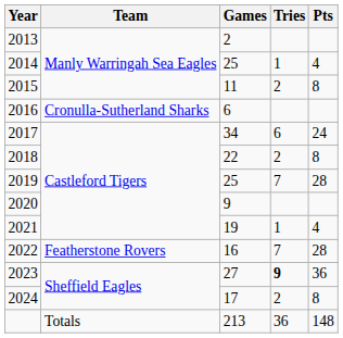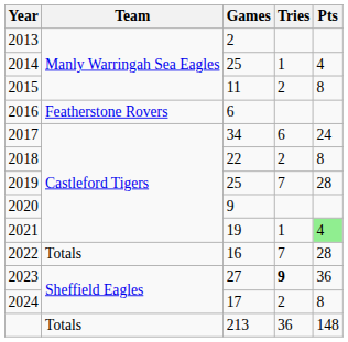 <table class="wikitable">
 <tr>
 <th>Year</th>
 <th>Team</th>
 <th>Games</th>
 <th>Tries</th>
 <th>Pts</th>
 </tr>
 <tr>
 <td>2013</td>
 <td rowspan="3"> <a href='#'>Manly Warringah Sea Eagles</a></td>
 <td>2</td>
 <td></td>
 <td></td>
 </tr>
 <tr>
 <td>2014</td>
 <td>25</td>
 <td>1</td>
 <td>4</td>
 </tr>
 <tr>
 <td>2015</td>
 <td>11</td>
 <td>2</td>
 <td>8</td>
 </tr>
 <tr>
 <td>2016</td>
-<td> <a href='#'>Cronulla-Sutherland Sharks</a></td>
+<td> <a href='#'>Featherstone Rovers</a></td>
 <td>6</td>
 <td></td>
 <td></td>
 </tr>
 <tr>
 <td>2017</td>
 <td rowspan="5"> <a href='#'>Castleford Tigers</a></td>
 <td>34</td>
 <td>6</td>
 <td>24</td>
 </tr>
 <tr>
 <td>2018</td>
 <td>22</td>
 <td>2</td>
 <td>8</td>
 </tr>
 <tr>
 <td>2019</td>
 <td>25</td>
 <td>7</td>
 <td>28</td>
 </tr>
 <tr>
 <td>2020</td>
 <td>9</td>
 <td></td>
 <td></td>
 </tr>
 <tr>
 <td>2021</td>
 <td>19</td>
 <td>1</td>
-<td>4</td>
+<td style="background: lightgreen;">4</td>
 </tr>
 <tr>
 <td>2022</td>
-<td> <a href='#'>Featherstone Rovers</a></td>
+<td>Totals</td>
 <td>16</td>
 <td>7</td>
 <td>28</td>
 </tr>
 <tr>
 <td>2023</td>
 <td rowspan="2"> <a href='#'>Sheffield Eagles</a></td>
 <td>27</td>
 <td><strong>9</strong></td>
 <td>36</td>
 </tr>
 <tr>
 <td>2024</td>
 <td>17</td>
 <td>2</td>
 <td>8</td>
 </tr>
 <tr>
 <td></td>
 <td>Totals</td>
 <td>213</td>
 <td>36</td>
 <td>148</td>
 </tr>
 </table>
